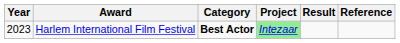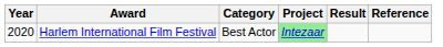 <table class="wikitable">
 <tr>
 <th>Year</th>
 <th>Award</th>
 <th>Category</th>
 <th>Project</th>
 <th>Result</th>
 <th>Reference</th>
 </tr>
 <tr>
-<td>2023</td>
+<td>2020</td>
 <td><a href='#'>Harlem International Film Festival</a></td>
-<td><strong>Best Actor</strong></td>
+<td>Best Actor</td>
 <td style="background: lightgreen;"><em><a href='#'>Intezaar</a></em></td>
 <td></td>
 <td></td>
 </tr>
 </table>
